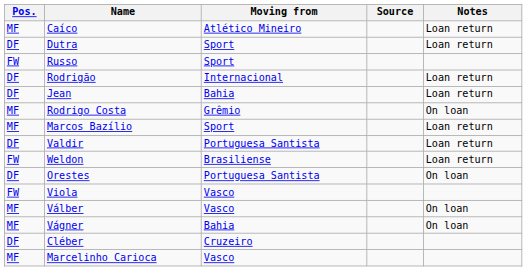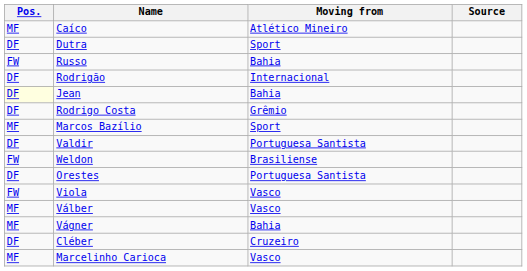 <table class="wikitable sortable" style="width:50%; text-align:center; font-size:95%; text-align:left;">
 <tr>
 <th><a href='#'>Pos.</a></th>
 <th>Name</th>
 <th>Moving from</th>
 <th>Source</th>
-<th>Notes</th>
 </tr>
 <tr>
 <td><a href='#'>MF</a></td>
 <td style="text-align:left;"> <a href='#'>Caíco</a></td>
 <td style="text-align:left;"><a href='#'>Atlético Mineiro</a></td>
 <td></td>
-<td>Loan return</td>
 </tr>
 <tr>
 <td><a href='#'>DF</a></td>
 <td style="text-align:left;"> <a href='#'>Dutra</a></td>
 <td style="text-align:left;"><a href='#'>Sport</a></td>
 <td></td>
-<td>Loan return</td>
 </tr>
 <tr>
 <td><a href='#'>FW</a></td>
 <td style="text-align:left;"> <a href='#'>Russo</a></td>
-<td style="text-align:left;"><a href='#'>Sport</a></td>
-<td></td>
+<td style="text-align:left;"><a href='#'>Bahia</a></td>
 <td></td>
 </tr>
 <tr>
 <td><a href='#'>DF</a></td>
 <td style="text-align:left;"> <a href='#'>Rodrigão</a></td>
 <td style="text-align:left;"><a href='#'>Internacional</a></td>
 <td></td>
-<td>Loan return</td>
+</tr>
+<tr>
+<td style="background: lightyellow;"><a href='#'>DF</a></td>
+<td style="text-align:left;"> <a href='#'>Jean</a></td>
+<td style="text-align:left;"><a href='#'>Bahia</a></td>
+<td></td>
 </tr>
 <tr>
 <td><a href='#'>DF</a></td>
-<td style="text-align:left;"> <a href='#'>Jean</a></td>
-<td style="text-align:left;"><a href='#'>Bahia</a></td>
-<td></td>
-<td>Loan return</td>
-</tr>
-<tr>
-<td><a href='#'>MF</a></td>
 <td style="text-align:left;"> <a href='#'>Rodrigo Costa</a></td>
 <td style="text-align:left;"><a href='#'>Grêmio</a></td>
 <td></td>
-<td>On loan</td>
 </tr>
 <tr>
 <td><a href='#'>MF</a></td>
 <td style="text-align:left;"> <a href='#'>Marcos Bazílio</a></td>
 <td style="text-align:left;"><a href='#'>Sport</a></td>
 <td></td>
-<td>Loan return</td>
 </tr>
 <tr>
 <td><a href='#'>DF</a></td>
 <td style="text-align:left;"> <a href='#'>Valdir</a></td>
 <td style="text-align:left;"><a href='#'>Portuguesa Santista</a></td>
 <td></td>
-<td>Loan return</td>
 </tr>
 <tr>
 <td><a href='#'>FW</a></td>
 <td style="text-align:left;"> <a href='#'>Weldon</a></td>
 <td style="text-align:left;"><a href='#'>Brasiliense</a></td>
 <td></td>
-<td>Loan return</td>
 </tr>
 <tr>
 <td><a href='#'>DF</a></td>
 <td style="text-align:left;"> <a href='#'>Orestes</a></td>
 <td style="text-align:left;"><a href='#'>Portuguesa Santista</a></td>
 <td></td>
-<td>On loan</td>
 </tr>
 <tr>
 <td><a href='#'>FW</a></td>
 <td style="text-align:left;"> <a href='#'>Viola</a></td>
 <td style="text-align:left;"><a href='#'>Vasco</a></td>
-<td></td>
 <td></td>
 </tr>
 <tr>
 <td><a href='#'>MF</a></td>
 <td style="text-align:left;"> <a href='#'>Válber</a></td>
 <td style="text-align:left;"><a href='#'>Vasco</a></td>
 <td></td>
-<td>On loan</td>
 </tr>
 <tr>
 <td><a href='#'>MF</a></td>
 <td style="text-align:left;"> <a href='#'>Vágner</a></td>
 <td style="text-align:left;"><a href='#'>Bahia</a></td>
 <td></td>
-<td>On loan</td>
 </tr>
 <tr>
 <td><a href='#'>DF</a></td>
 <td style="text-align:left;"> <a href='#'>Cléber</a></td>
 <td style="text-align:left;"><a href='#'>Cruzeiro</a></td>
-<td></td>
 <td></td>
 </tr>
 <tr>
 <td><a href='#'>MF</a></td>
 <td style="text-align:left;"> <a href='#'>Marcelinho Carioca</a></td>
 <td style="text-align:left;"><a href='#'>Vasco</a></td>
 <td></td>
-<td></td>
 </tr>
 </table>
